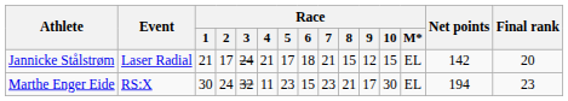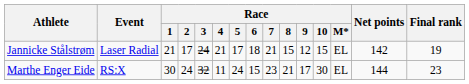 <table class="wikitable" style="font-size:90%">
 <tr>
 <th rowspan=2>Athlete</th>
 <th rowspan=2>Event</th>
 <th colspan=11>Race</th>
 <th rowspan=2>Net points</th>
 <th rowspan=2>Final rank</th>
 </tr>
 <tr style="font-size:95%">
 <th>1</th>
 <th>2</th>
 <th>3</th>
 <th>4</th>
 <th>5</th>
 <th>6</th>
 <th>7</th>
 <th>8</th>
 <th>9</th>
 <th>10</th>
 <th>M*</th>
 </tr>
 <tr align=center>
 <td align=left><a href='#'>Jannicke Stålstrøm</a></td>
 <td align=left><a href='#'>Laser Radial</a></td>
 <td>21</td>
 <td>17</td>
 <td><s>24</s></td>
 <td>21</td>
 <td>17</td>
 <td>18</td>
 <td>21</td>
 <td>15</td>
 <td>12</td>
 <td>15</td>
 <td>EL</td>
 <td>142</td>
-<td>20</td>
+<td>19</td>
 </tr>
 <tr align=center>
 <td align=left><a href='#'>Marthe Enger Eide</a></td>
 <td align=left><a href='#'>RS:X</a></td>
 <td>30</td>
 <td>24</td>
 <td><s>32</s></td>
 <td>11</td>
-<td>23</td>
+<td>24</td>
 <td>15</td>
 <td>23</td>
 <td>21</td>
 <td>17</td>
 <td>30</td>
 <td>EL</td>
-<td>194</td>
+<td>144</td>
 <td>23</td>
 </tr>
 </table>
